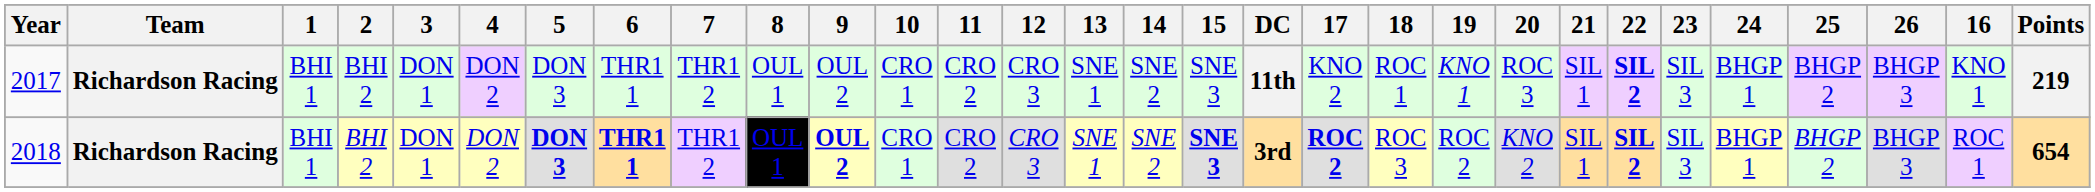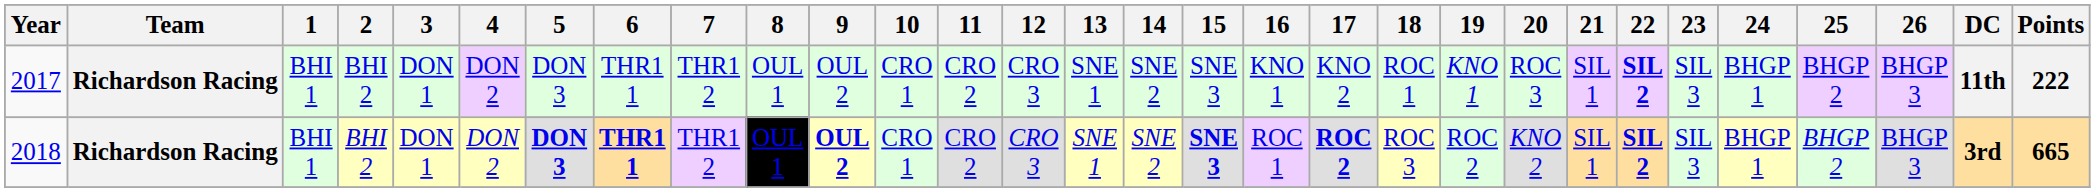 <table class="wikitable" style="text-align:center; font-size:85%">
 <tr>
 <th>Year</th>
 <th>Team</th>
 <th>1</th>
 <th>2</th>
 <th>3</th>
 <th>4</th>
 <th>5</th>
 <th>6</th>
 <th>7</th>
 <th>8</th>
 <th>9</th>
 <th>10</th>
 <th>11</th>
 <th>12</th>
 <th>13</th>
 <th>14</th>
 <th>15</th>
-<th>DC</th>
+<th>16</th>
 <th>17</th>
 <th>18</th>
 <th>19</th>
 <th>20</th>
 <th>21</th>
 <th>22</th>
 <th>23</th>
 <th>24</th>
 <th>25</th>
 <th>26</th>
-<th>16</th>
+<th>DC</th>
 <th>Points</th>
 </tr>
 <tr>
 <td><a href='#'>2017</a></td>
 <th nowrap>Richardson Racing</th>
 <td style="background:#DFFFDF;"><a href='#'>BHI<br>1</a><br></td>
 <td style="background:#DFFFDF;"><a href='#'>BHI<br>2</a><br></td>
 <td style="background:#DFFFDF;"><a href='#'>DON<br>1</a><br></td>
 <td style="background:#EFCFFF;"><a href='#'>DON<br>2</a><br></td>
 <td style="background:#DFFFDF;"><a href='#'>DON<br>3</a><br></td>
 <td style="background:#DFFFDF;"><a href='#'>THR1<br>1</a><br></td>
 <td style="background:#DFFFDF;"><a href='#'>THR1<br>2</a><br></td>
 <td style="background:#DFFFDF;"><a href='#'>OUL<br>1</a><br></td>
 <td style="background:#DFFFDF;"><a href='#'>OUL<br>2</a><br></td>
 <td style="background:#DFFFDF;"><a href='#'>CRO<br>1</a><br></td>
 <td style="background:#DFFFDF;"><a href='#'>CRO<br>2</a><br></td>
 <td style="background:#DFFFDF;"><a href='#'>CRO<br>3</a><br></td>
 <td style="background:#DFFFDF;"><a href='#'>SNE<br>1</a><br></td>
 <td style="background:#DFFFDF;"><a href='#'>SNE<br>2</a><br></td>
 <td style="background:#DFFFDF;"><a href='#'>SNE<br>3</a><br></td>
-<th>11th</th>
+<td style="background:#DFFFDF;"><a href='#'>KNO<br>1</a><br></td>
 <td style="background:#DFFFDF;"><a href='#'>KNO<br>2</a><br></td>
 <td style="background:#DFFFDF;"><a href='#'>ROC<br>1</a><br></td>
 <td style="background:#DFFFDF;"><em><a href='#'>KNO<br>1</a></em><br></td>
 <td style="background:#DFFFDF;"><a href='#'>ROC<br>3</a><br></td>
 <td style="background:#EFCFFF;"><a href='#'>SIL<br>1</a><br></td>
 <td style="background:#EFCFFF;"><strong><a href='#'>SIL<br>2</a></strong><br></td>
 <td style="background:#DFFFDF;"><a href='#'>SIL<br>3</a><br></td>
 <td style="background:#DFFFDF;"><a href='#'>BHGP<br>1</a><br></td>
 <td style="background:#EFCFFF;"><a href='#'>BHGP<br>2</a><br></td>
 <td style="background:#EFCFFF;"><a href='#'>BHGP<br>3</a><br></td>
-<td style="background:#DFFFDF;"><a href='#'>KNO<br>1</a><br></td>
-<th>219</th>
+<th>11th</th>
+<th>222</th>
 </tr>
 <tr>
 <td><a href='#'>2018</a></td>
 <th nowrap>Richardson Racing</th>
 <td style="background:#DFFFDF;"><a href='#'>BHI<br>1</a><br></td>
 <td style="background:#FFFFBF;"><em><a href='#'>BHI<br>2</a></em><br></td>
 <td style="background:#FFFFBF;"><a href='#'>DON<br>1</a><br></td>
 <td style="background:#FFFFBF;"><em><a href='#'>DON<br>2</a></em><br></td>
 <td style="background:#DFDFDF;"><strong><a href='#'>DON<br>3</a></strong><br></td>
 <td style="background:#FFDF9F;"><strong><a href='#'>THR1<br>1</a><br></strong></td>
 <td style="background:#EFCFFF;"><a href='#'>THR1<br>2</a><br></td>
 <td style="background:#000; color:white;"><a href='#'><span>OUL<br>1</span></a><br></td>
 <td style="background:#FFFFBF;"><strong><a href='#'>OUL<br>2</a></strong><br></td>
 <td style="background:#DFFFDF;"><a href='#'>CRO<br>1</a><br></td>
 <td style="background:#DFDFDF;"><a href='#'>CRO<br>2</a><br></td>
 <td style="background:#DFDFDF;"><em><a href='#'>CRO<br>3</a></em><br></td>
 <td style="background:#FFFFBF;"><em><a href='#'>SNE<br>1</a></em><br></td>
 <td style="background:#FFFFBF;"><em><a href='#'>SNE<br>2</a></em><br></td>
 <td style="background:#DFDFDF;"><strong><a href='#'>SNE<br>3</a></strong><br></td>
-<th style="background:#FFDF9F;"><strong>3rd</strong></th>
+<td style="background:#EFCFFF;"><a href='#'>ROC<br>1</a><br></td>
 <td style="background:#DFDFDF;"><strong><a href='#'>ROC<br>2</a></strong><br></td>
 <td style="background:#FFFFBF;"><a href='#'>ROC<br>3</a><br></td>
 <td style="background:#DFFFDF;"><a href='#'>ROC<br>2</a><br></td>
 <td style="background:#DFDFDF;"><em><a href='#'>KNO<br>2</a></em><br></td>
 <td style="background:#FFDF9F;"><a href='#'>SIL<br>1</a><br></td>
 <td style="background:#FFDF9F;"><strong><a href='#'>SIL<br>2</a></strong><br></td>
 <td style="background:#DFFFDF;"><a href='#'>SIL<br>3</a><br></td>
 <td style="background:#FFFFBF;"><a href='#'>BHGP<br>1</a><br></td>
 <td style="background:#DFFFDF;"><em><a href='#'>BHGP<br>2</a></em><br></td>
 <td style="background:#DFDFDF;"><a href='#'>BHGP<br>3</a><br></td>
-<td style="background:#EFCFFF;"><a href='#'>ROC<br>1</a><br></td>
-<th style="background:#FFDF9F;"><strong>654</strong></th>
+<th style="background:#FFDF9F;"><strong>3rd</strong></th>
+<th style="background:#FFDF9F;"><strong>665</strong></th>
 </tr>
 </table>
